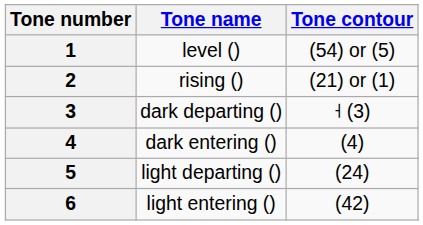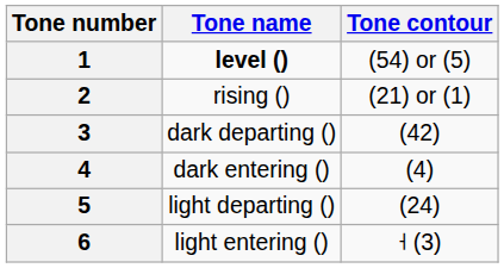 <table class="wikitable" style="text-align:center; margin:1em auto 1em auto">
 <tr>
 <th>Tone number</th>
 <th><a href='#'>Tone name</a></th>
 <th><a href='#'>Tone contour</a></th>
 </tr>
 <tr>
 <th>1</th>
-<td>level ()</td>
+<td><strong>level ()</strong></td>
 <td> (54) or  (5)</td>
 </tr>
 <tr>
 <th>2</th>
 <td>rising ()</td>
 <td> (21) or  (1)</td>
 </tr>
 <tr>
 <th>3</th>
 <td>dark departing ()</td>
-<td>˧ (3)</td>
+<td> (42)</td>
 </tr>
 <tr>
 <th>4</th>
 <td>dark entering ()</td>
 <td> (4)</td>
 </tr>
 <tr>
 <th>5</th>
 <td>light departing ()</td>
 <td> (24)</td>
 </tr>
 <tr>
 <th>6</th>
 <td>light entering ()</td>
-<td> (42)</td>
+<td>˧ (3)</td>
 </tr>
 </table>
